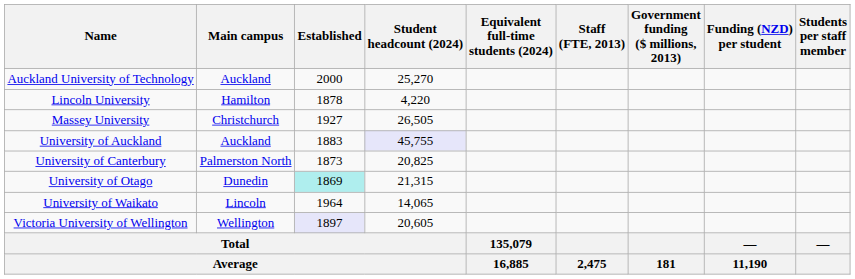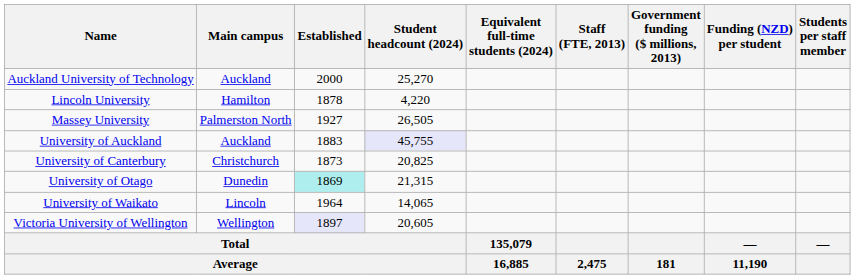 <table class="wikitable sortable" border="1" style="text-align: center;">
 <tr>
 <th scope="col">Name</th>
 <th scope="col">Main campus</th>
 <th scope="col">Established</th>
 <th>Student<br>headcount (2024)</th>
 <th scope="col">Equivalent<br>full-time<br>students (2024)</th>
 <th scope="col">Staff<br>(FTE, 2013)</th>
 <th scope="col">Government<br>funding<br>($ millions,<br>2013)</th>
 <th scope="col">Funding (<a href='#'>NZD</a>)<br>per student</th>
 <th scope="col">Students<br>per staff<br>member</th>
 </tr>
 <tr>
 <td><a href='#'>Auckland University of Technology</a></td>
 <td><a href='#'>Auckland</a></td>
 <td>2000</td>
 <td>25,270</td>
 <td></td>
 <td></td>
 <td></td>
 <td></td>
 <td></td>
 </tr>
 <tr>
 <td><a href='#'>Lincoln University</a></td>
 <td><a href='#'>Hamilton</a></td>
 <td>1878</td>
 <td>4,220</td>
 <td></td>
 <td></td>
 <td></td>
 <td></td>
 <td></td>
 </tr>
 <tr>
 <td><a href='#'>Massey University</a></td>
-<td><a href='#'>Christchurch</a></td>
+<td><a href='#'>Palmerston North</a></td>
 <td>1927</td>
 <td>26,505</td>
 <td></td>
 <td></td>
 <td></td>
 <td></td>
 <td></td>
 </tr>
 <tr>
 <td><a href='#'>University of Auckland</a></td>
 <td><a href='#'>Auckland</a></td>
 <td>1883</td>
 <td style="background: lavender;">45,755</td>
 <td></td>
 <td></td>
 <td></td>
 <td></td>
 <td></td>
 </tr>
 <tr>
 <td><a href='#'>University of Canterbury</a></td>
-<td><a href='#'>Palmerston North</a></td>
+<td><a href='#'>Christchurch</a></td>
 <td>1873</td>
 <td>20,825</td>
 <td></td>
 <td></td>
 <td></td>
 <td></td>
 <td></td>
 </tr>
 <tr>
 <td><a href='#'>University of Otago</a></td>
 <td><a href='#'>Dunedin</a></td>
 <td style="background: paleturquoise;">1869</td>
 <td>21,315</td>
 <td></td>
 <td></td>
 <td></td>
 <td></td>
 <td></td>
 </tr>
 <tr>
 <td><a href='#'>University of Waikato</a></td>
 <td><a href='#'>Lincoln</a></td>
 <td>1964</td>
 <td>14,065</td>
 <td></td>
 <td></td>
 <td></td>
 <td></td>
 <td></td>
 </tr>
 <tr>
 <td><a href='#'>Victoria University of Wellington</a></td>
 <td><a href='#'>Wellington</a></td>
 <td style="background: lavender;">1897</td>
 <td>20,605</td>
 <td></td>
 <td></td>
 <td></td>
 <td></td>
 <td></td>
 </tr>
 <tr>
 <th colspan=4>Total</th>
 <th>135,079</th>
 <th></th>
 <th></th>
 <th>—</th>
 <th>—</th>
 </tr>
 <tr>
 <th colspan="4">Average</th>
 <th>16,885</th>
 <th>2,475</th>
 <th>181</th>
 <th>11,190</th>
 <th></th>
 </tr>
 </table>
